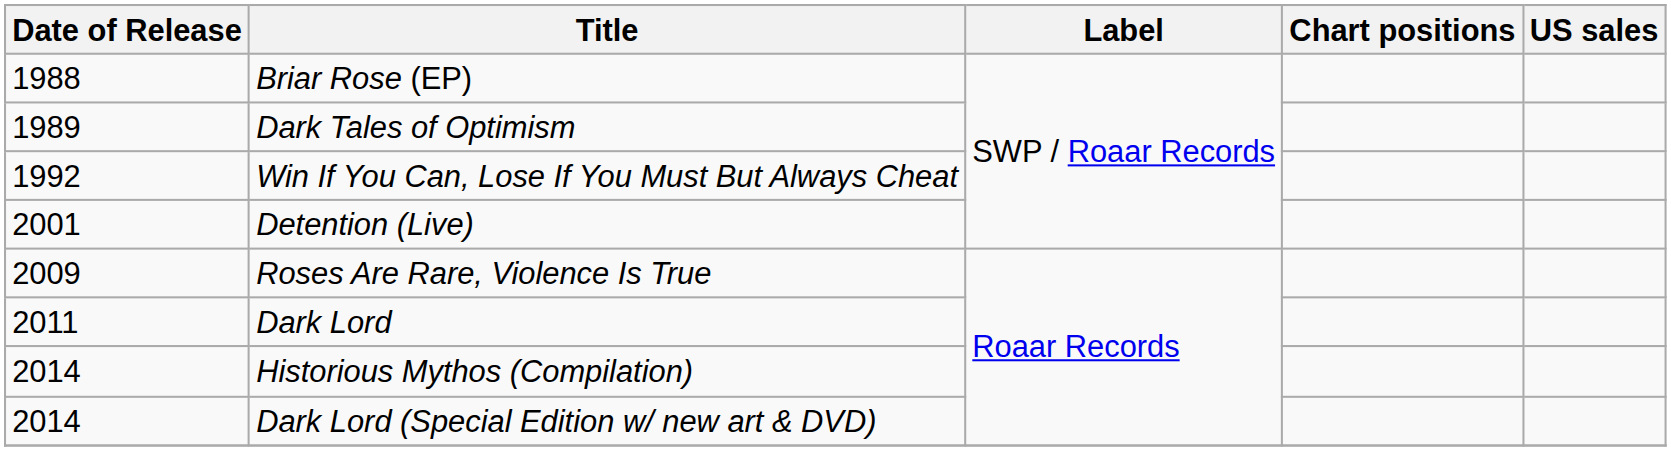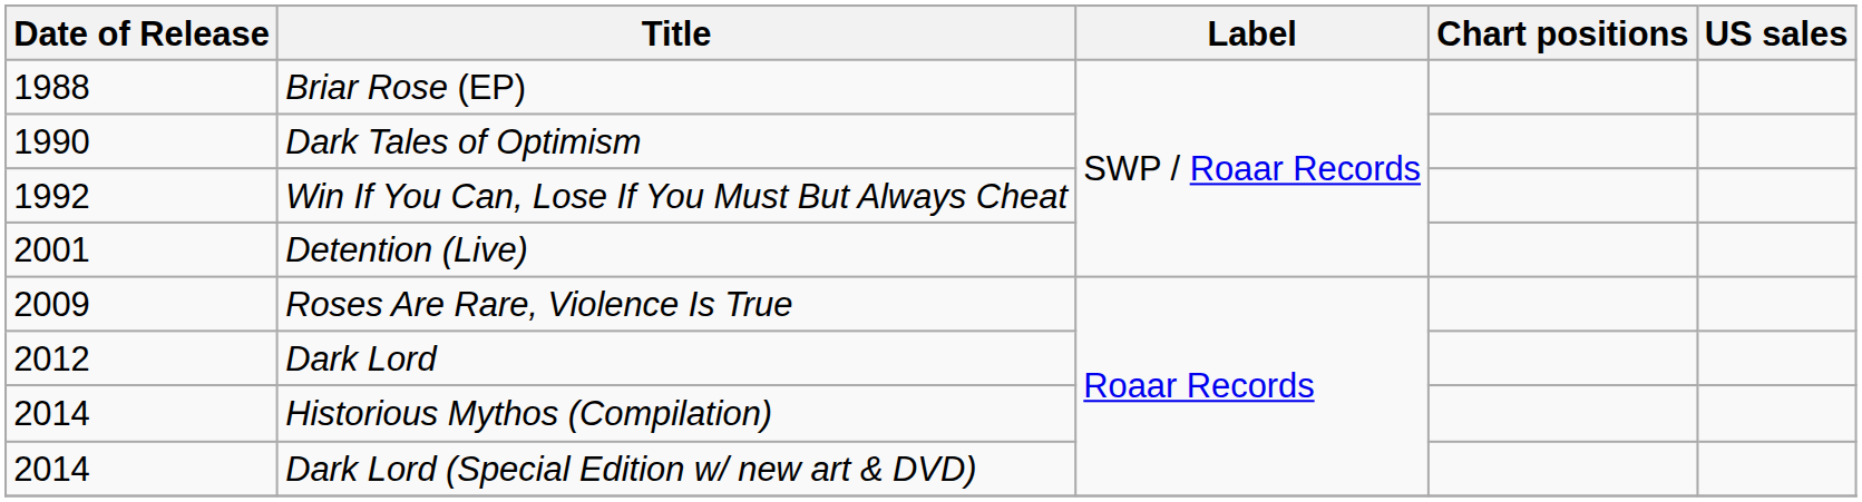 <table class="wikitable" style="font-size:95%;">
 <tr>
 <th>Date of Release</th>
 <th>Title</th>
 <th>Label</th>
 <th>Chart positions</th>
 <th>US sales</th>
 </tr>
 <tr>
 <td>1988</td>
 <td><em>Briar Rose</em> (EP)</td>
 <td rowspan="4">SWP / <a href='#'>Roaar Records</a></td>
 <td align="center"></td>
 <td></td>
 </tr>
 <tr>
-<td>1989</td>
+<td>1990</td>
 <td><em>Dark Tales of Optimism</em></td>
 <td align="center"></td>
 <td></td>
 </tr>
 <tr>
 <td>1992</td>
 <td><em>Win If You Can, Lose If You Must But Always Cheat</em></td>
 <td align="center"></td>
 <td></td>
 </tr>
 <tr>
 <td>2001</td>
 <td><em>Detention (Live)</em></td>
 <td align="center"></td>
 <td></td>
 </tr>
 <tr>
 <td>2009</td>
 <td><em>Roses Are Rare, Violence Is True</em></td>
 <td rowspan="4"><a href='#'>Roaar Records</a></td>
 <td align="center"></td>
 <td></td>
 </tr>
 <tr>
-<td>2011</td>
+<td>2012</td>
 <td><em>Dark Lord</em></td>
 <td align="center"></td>
 <td></td>
 </tr>
 <tr>
 <td>2014</td>
 <td><em>Historious Mythos (Compilation)</em></td>
 <td align="center"></td>
 <td></td>
 </tr>
 <tr>
 <td>2014</td>
 <td><em>Dark Lord (Special Edition w/ new art & DVD)</em></td>
 <td align="center"></td>
 <td></td>
 </tr>
 <tr>
 </tr>
 </table>
